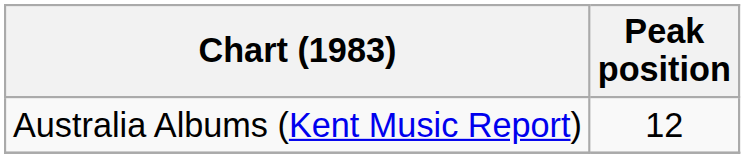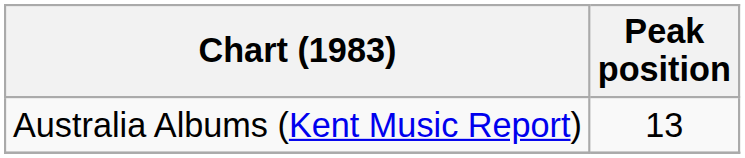 <table class="wikitable sortable">
 <tr>
 <th>Chart (1983)</th>
 <th>Peak<br>position</th>
 </tr>
 <tr>
 <td>Australia Albums (<a href='#'>Kent Music Report</a>)</td>
-<td style="text-align:center;">12</td>
+<td style="text-align:center;">13</td>
 </tr>
 <tr>
 </tr>
 <tr>
 </tr>
 <tr>
 </tr>
 </table>
